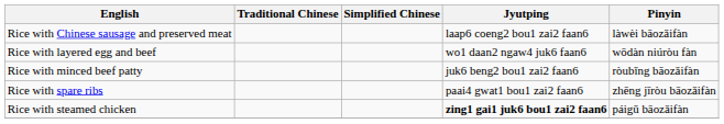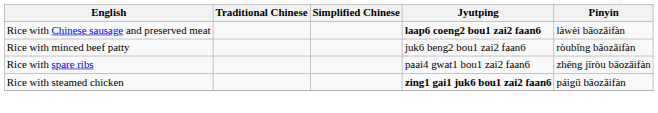 <table class="wikitable">
 <tr>
 <th>English</th>
 <th>Traditional Chinese</th>
 <th>Simplified Chinese</th>
 <th>Jyutping</th>
 <th>Pinyin</th>
 </tr>
 <tr>
 <td>Rice with <a href='#'>Chinese sausage</a> and preserved meat</td>
 <td></td>
 <td></td>
-<td>laap6 coeng2 bou1 zai2 faan6</td>
+<td><strong>laap6 coeng2 bou1 zai2 faan6</strong></td>
 <td>làwèi bāozǎifàn</td>
-</tr>
-<tr>
-<td>Rice with layered egg and beef</td>
-<td></td>
-<td></td>
-<td>wo1 daan2 ngaw4 juk6 faan6</td>
-<td>wōdàn niúròu fàn</td>
 </tr>
 <tr>
 <td>Rice with minced beef patty</td>
 <td></td>
 <td></td>
 <td>juk6 beng2 bou1 zai2 faan6</td>
 <td>ròubǐng bāozǎifàn</td>
 </tr>
 <tr>
 <td>Rice with <a href='#'>spare ribs</a></td>
 <td></td>
 <td></td>
 <td>paai4 gwat1 bou1 zai2 faan6</td>
 <td>zhēng jīròu bāozǎifàn</td>
 </tr>
 <tr>
 <td>Rice with steamed chicken</td>
 <td></td>
 <td></td>
 <td><strong>zing1 gai1 juk6 bou1 zai2 faan6</strong></td>
 <td>páigǔ bāozǎifàn</td>
 </tr>
 <tr>
 </tr>
 </table>
